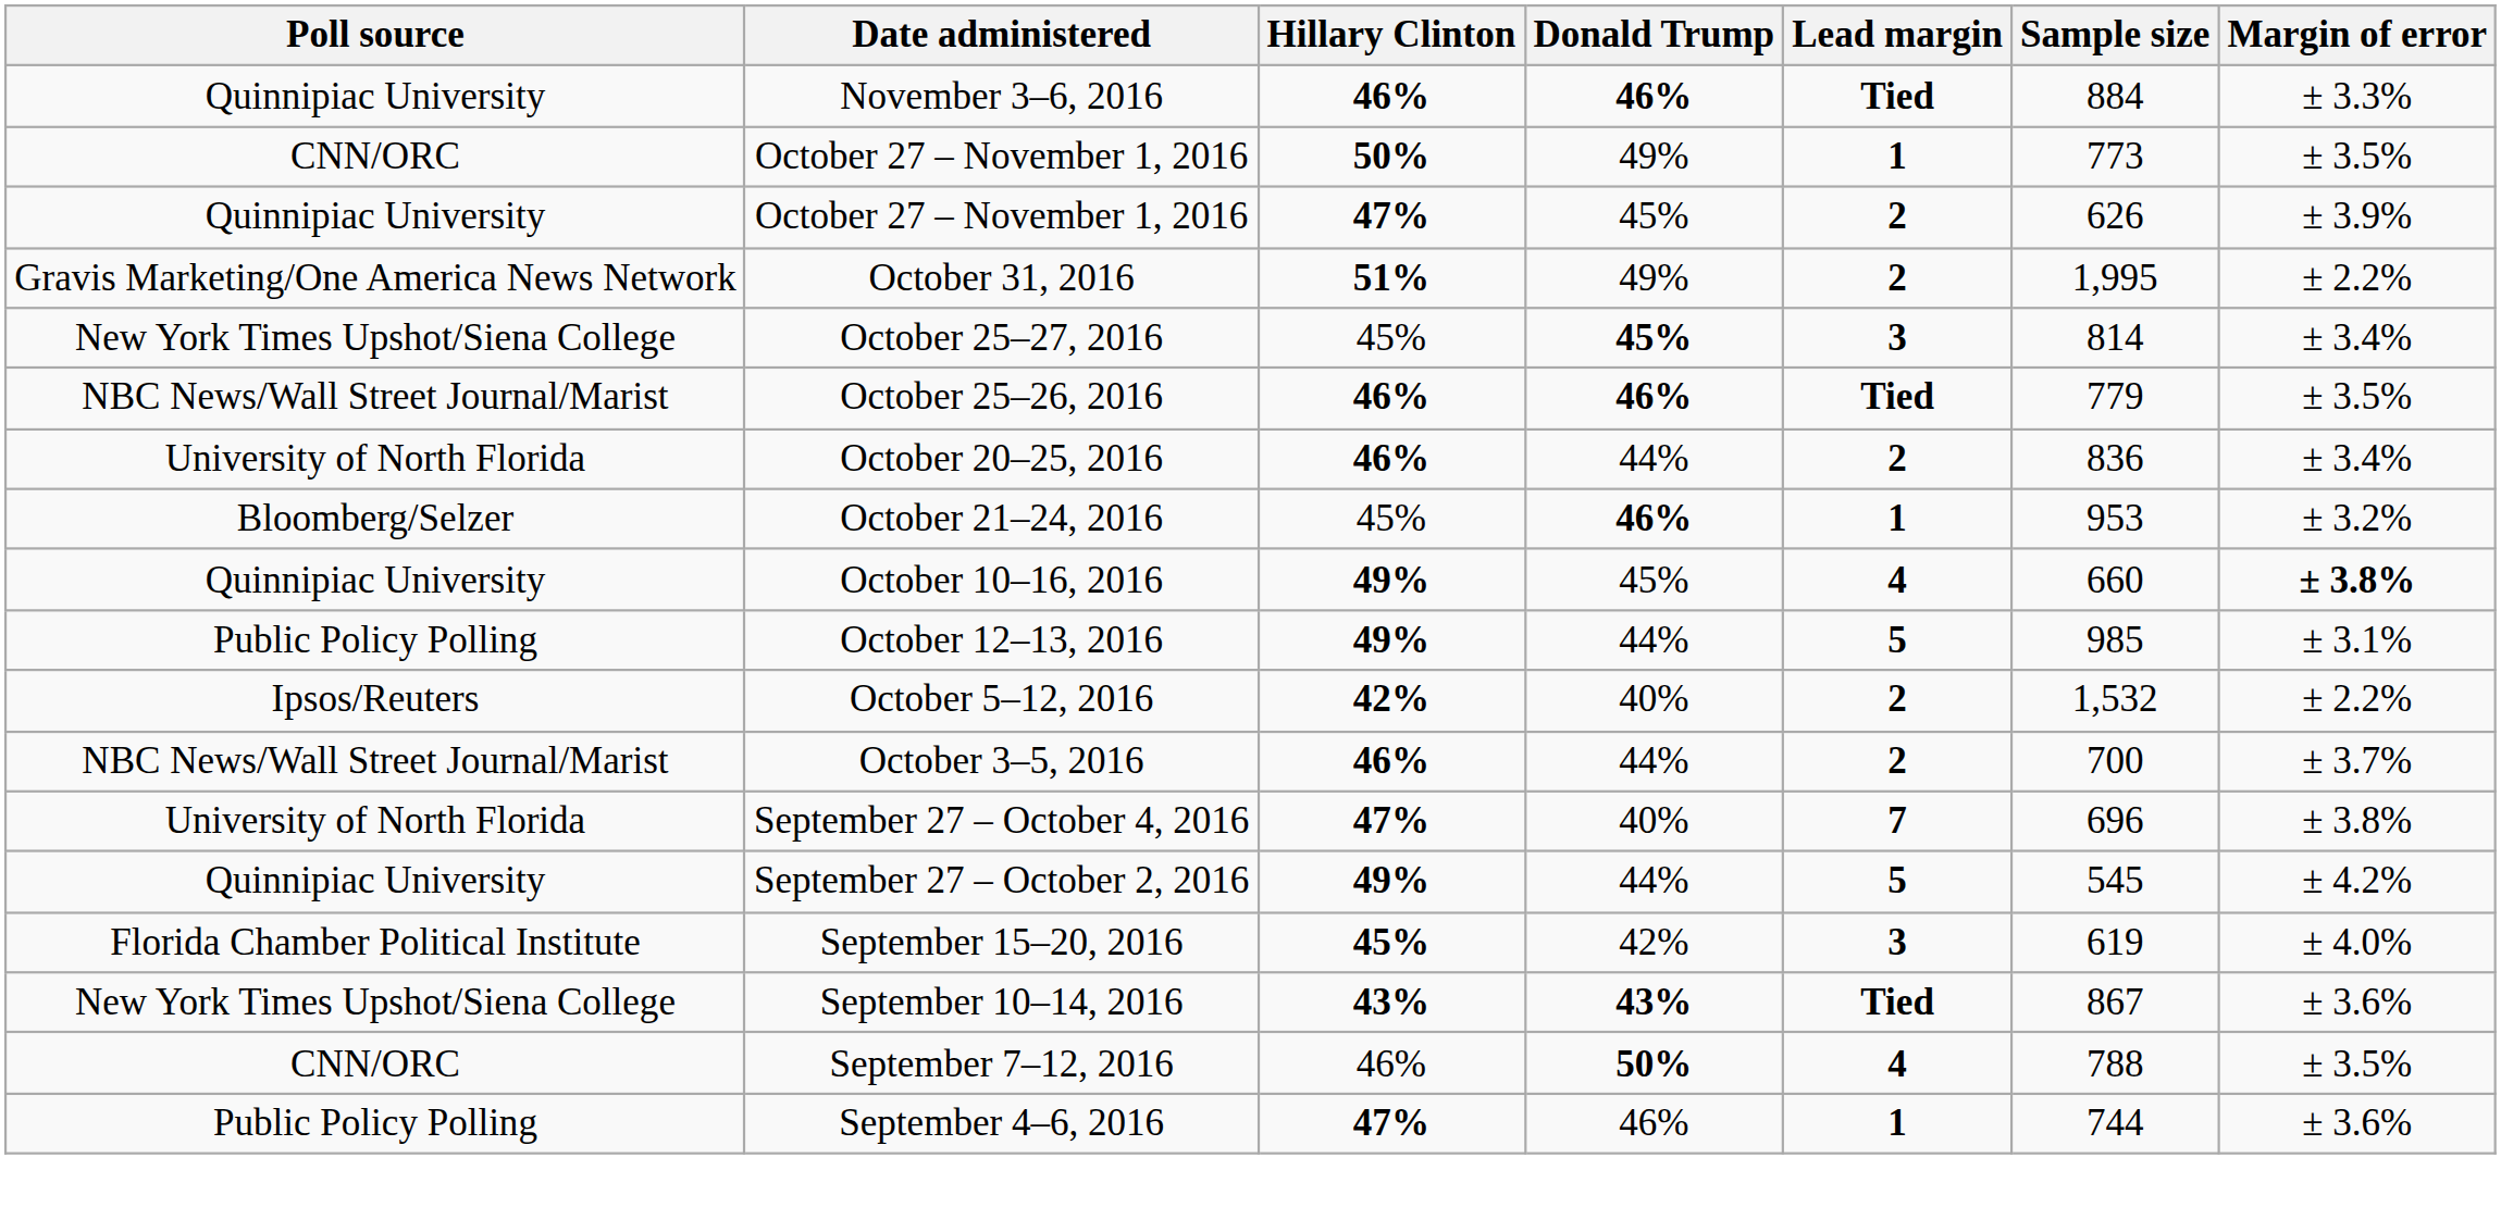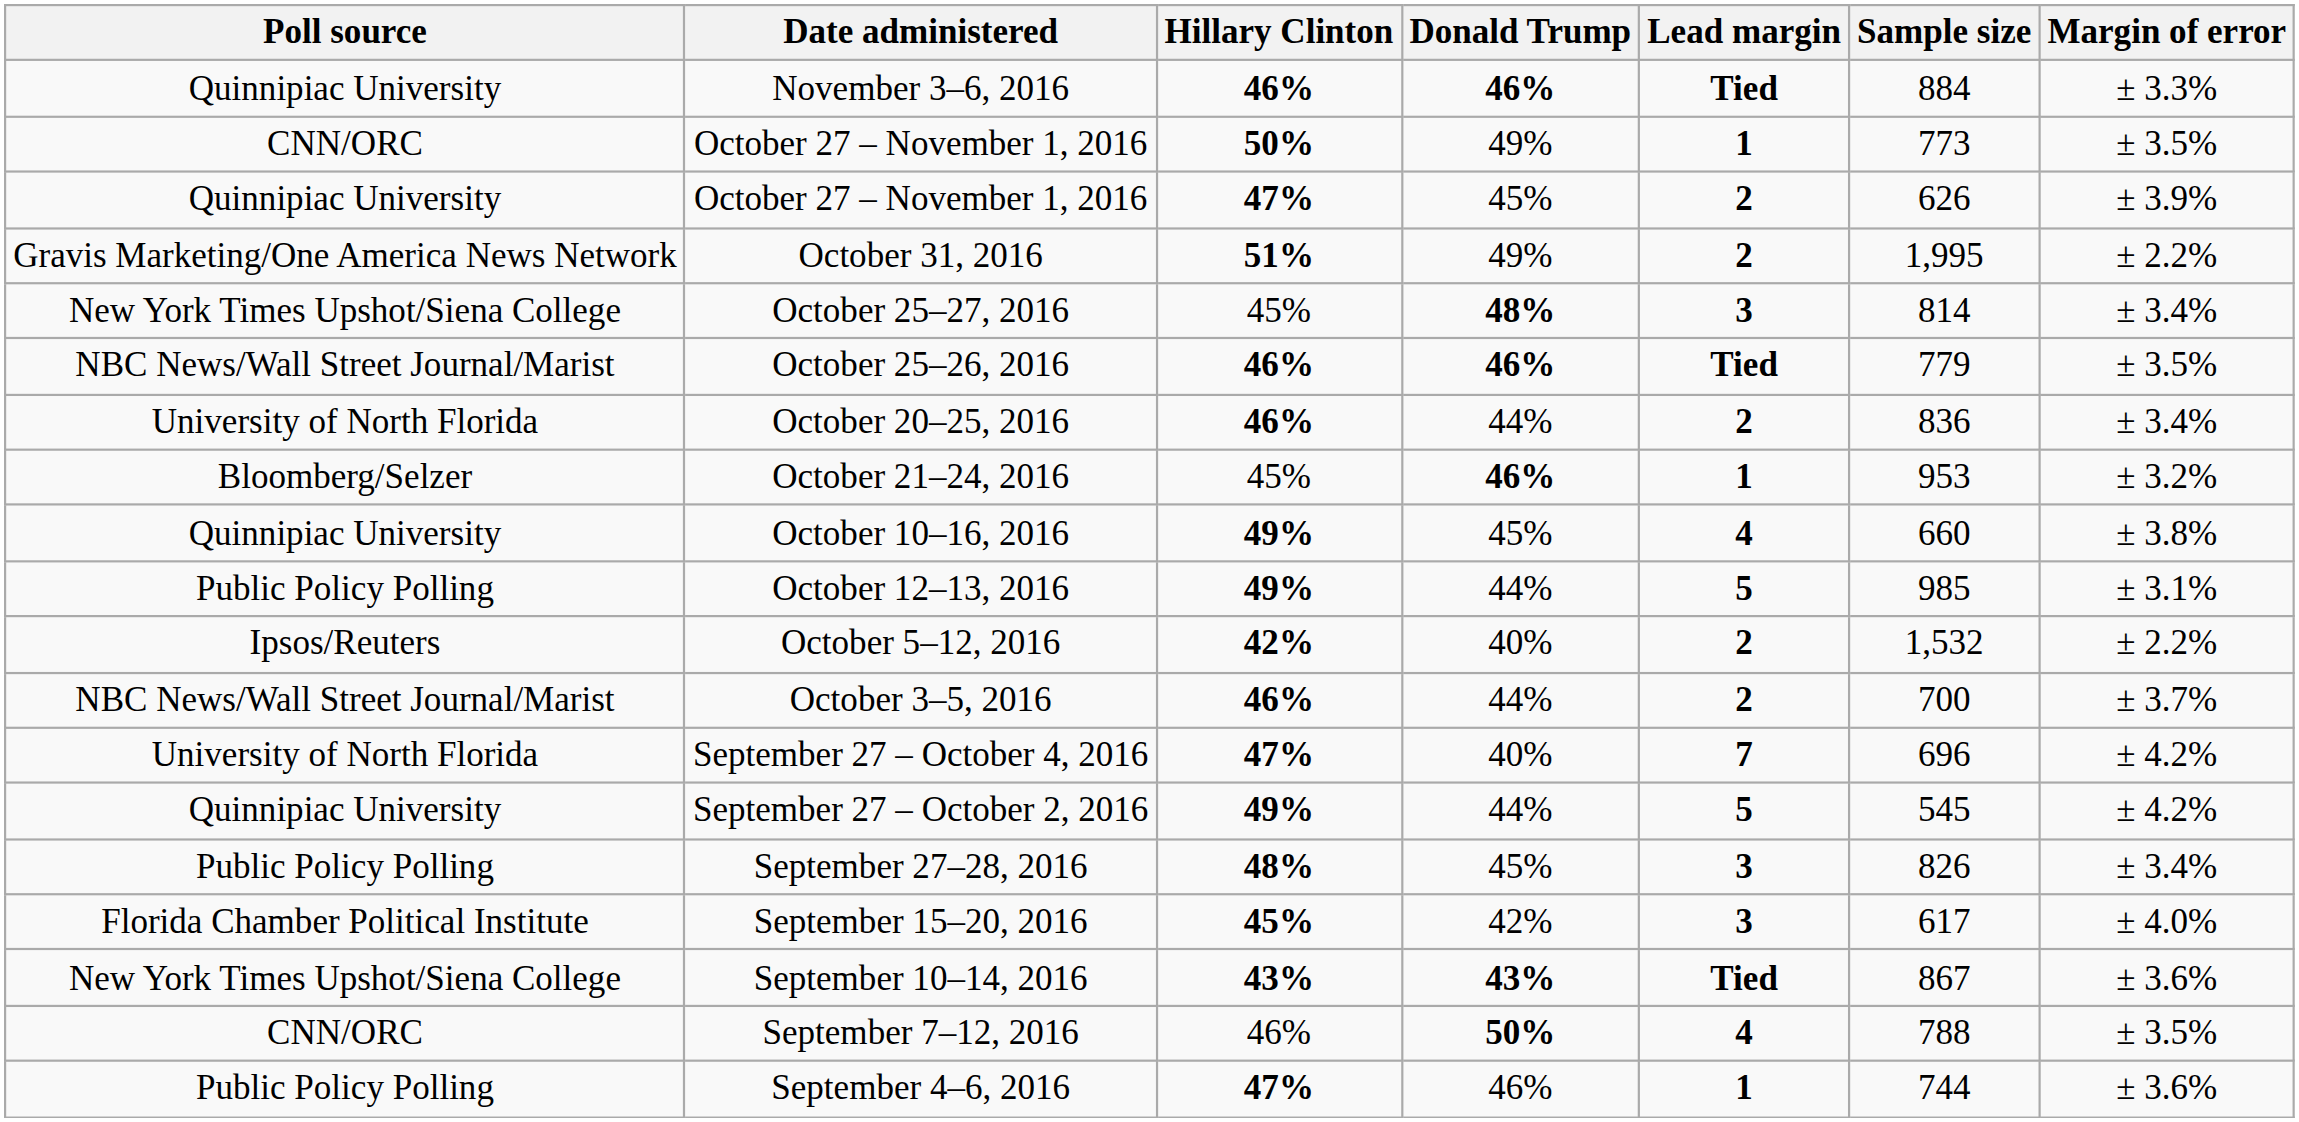 <table class="wikitable" style="text-align:center;">
 <tr valign=bottom>
 <th>Poll source</th>
 <th>Date administered</th>
 <th>Hillary Clinton</th>
 <th>Donald Trump</th>
 <th>Lead margin</th>
 <th>Sample size</th>
 <th>Margin of error</th>
 </tr>
 <tr>
 <td>Quinnipiac University</td>
 <td>November 3–6, 2016</td>
 <td><strong>46%</strong></td>
 <td><strong>46%</strong></td>
 <td align="center"><strong>Tied</strong></td>
 <td>884</td>
 <td>± 3.3%</td>
 </tr>
 <tr>
 <td>CNN/ORC</td>
 <td>October 27 – November 1, 2016</td>
 <td><strong>50%</strong></td>
 <td>49%</td>
 <td><strong>1</strong></td>
 <td>773</td>
 <td>± 3.5%</td>
 </tr>
 <tr>
 <td>Quinnipiac University</td>
 <td>October 27 – November 1, 2016</td>
 <td><strong>47%</strong></td>
 <td>45%</td>
 <td><strong>2</strong></td>
 <td>626</td>
 <td>± 3.9%</td>
 </tr>
 <tr>
 <td>Gravis Marketing/One America News Network</td>
 <td>October 31, 2016</td>
 <td><strong>51%</strong></td>
 <td>49%</td>
 <td><strong>2</strong></td>
 <td>1,995</td>
 <td>± 2.2%</td>
 </tr>
 <tr>
 <td>New York Times Upshot/Siena College</td>
 <td>October 25–27, 2016</td>
 <td>45%</td>
-<td><strong>45%</strong></td>
+<td><strong>48%</strong></td>
 <td><strong>3</strong></td>
 <td>814</td>
 <td>± 3.4%</td>
 </tr>
 <tr>
 <td>NBC News/Wall Street Journal/Marist</td>
 <td>October 25–26, 2016</td>
 <td><strong>46%</strong></td>
 <td><strong>46%</strong></td>
 <td align="center"><strong>Tied</strong></td>
 <td>779</td>
 <td>± 3.5%</td>
 </tr>
 <tr>
 <td>University of North Florida</td>
 <td>October 20–25, 2016</td>
 <td><strong>46%</strong></td>
 <td>44%</td>
 <td><strong>2</strong></td>
 <td>836</td>
 <td>± 3.4%</td>
 </tr>
 <tr>
 <td>Bloomberg/Selzer</td>
 <td>October 21–24, 2016</td>
 <td>45%</td>
 <td><strong>46%</strong></td>
 <td><strong>1</strong></td>
 <td>953</td>
 <td>± 3.2%</td>
 </tr>
 <tr>
 <td>Quinnipiac University</td>
 <td>October 10–16, 2016</td>
 <td><strong>49%</strong></td>
 <td>45%</td>
 <td><strong>4</strong></td>
 <td>660</td>
-<td><strong>± 3.8%</strong></td>
+<td>± 3.8%</td>
 </tr>
 <tr>
 <td>Public Policy Polling</td>
 <td>October 12–13, 2016</td>
 <td><strong>49%</strong></td>
 <td>44%</td>
 <td><strong>5</strong></td>
 <td>985</td>
 <td>± 3.1%</td>
 </tr>
 <tr>
 <td>Ipsos/Reuters</td>
 <td>October 5–12, 2016</td>
 <td><strong>42%</strong></td>
 <td>40%</td>
 <td><strong>2</strong></td>
 <td>1,532</td>
 <td>± 2.2%</td>
 </tr>
 <tr>
 <td>NBC News/Wall Street Journal/Marist</td>
 <td>October 3–5, 2016</td>
 <td><strong>46%</strong></td>
 <td>44%</td>
 <td><strong>2</strong></td>
 <td>700</td>
 <td>± 3.7%</td>
 </tr>
 <tr>
 <td>University of North Florida</td>
 <td>September 27 – October 4, 2016</td>
 <td><strong>47%</strong></td>
 <td>40%</td>
 <td><strong>7</strong></td>
 <td>696</td>
-<td>± 3.8%</td>
+<td>± 4.2%</td>
 </tr>
 <tr>
 <td>Quinnipiac University</td>
 <td>September 27 – October 2, 2016</td>
 <td><strong>49%</strong></td>
 <td>44%</td>
 <td><strong>5</strong></td>
 <td>545</td>
 <td>± 4.2%</td>
 </tr>
 <tr>
+<td>Public Policy Polling</td>
+<td>September 27–28, 2016</td>
+<td><strong>48%</strong></td>
+<td>45%</td>
+<td><strong>3</strong></td>
+<td>826</td>
+<td>± 3.4%</td>
+</tr>
+<tr>
 <td>Florida Chamber Political Institute</td>
 <td>September 15–20, 2016</td>
 <td><strong>45%</strong></td>
 <td>42%</td>
 <td><strong>3</strong></td>
-<td>619</td>
+<td>617</td>
 <td>± 4.0%</td>
 </tr>
 <tr>
 <td>New York Times Upshot/Siena College</td>
 <td>September 10–14, 2016</td>
 <td><strong>43%</strong></td>
 <td><strong>43%</strong></td>
 <td align=center><strong>Tied</strong></td>
 <td>867</td>
 <td>± 3.6%</td>
 </tr>
 <tr>
 <td>CNN/ORC</td>
 <td>September 7–12, 2016</td>
 <td>46%</td>
 <td><strong>50%</strong></td>
 <td><strong>4</strong></td>
 <td>788</td>
 <td>± 3.5%</td>
 </tr>
 <tr>
 <td>Public Policy Polling</td>
 <td>September 4–6, 2016</td>
 <td><strong>47%</strong></td>
 <td>46%</td>
 <td><strong>1</strong></td>
 <td>744</td>
 <td>± 3.6%</td>
 </tr>
 </table>
